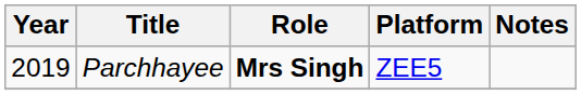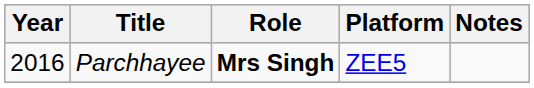 <table class="wikitable" border="1">
 <tr style="background:#ccc;">
 <th>Year</th>
 <th>Title</th>
 <th>Role</th>
 <th>Platform</th>
 <th>Notes</th>
 </tr>
 <tr>
-<td>2019</td>
+<td>2016</td>
 <td><em>Parchhayee</em></td>
 <td><strong>Mrs Singh</strong></td>
 <td><a href='#'>ZEE5</a></td>
 <td></td>
 </tr>
 <tr>
 </tr>
 </table>
